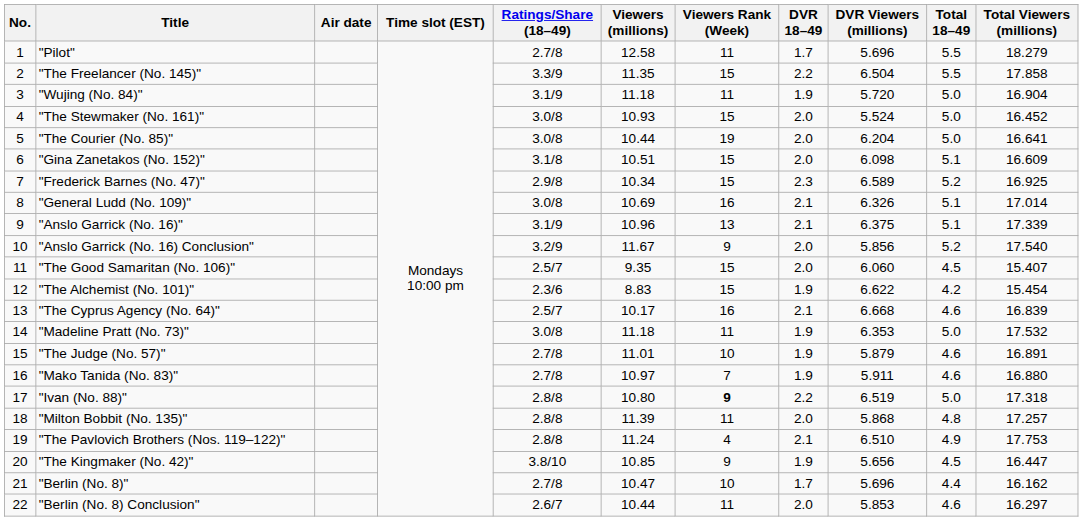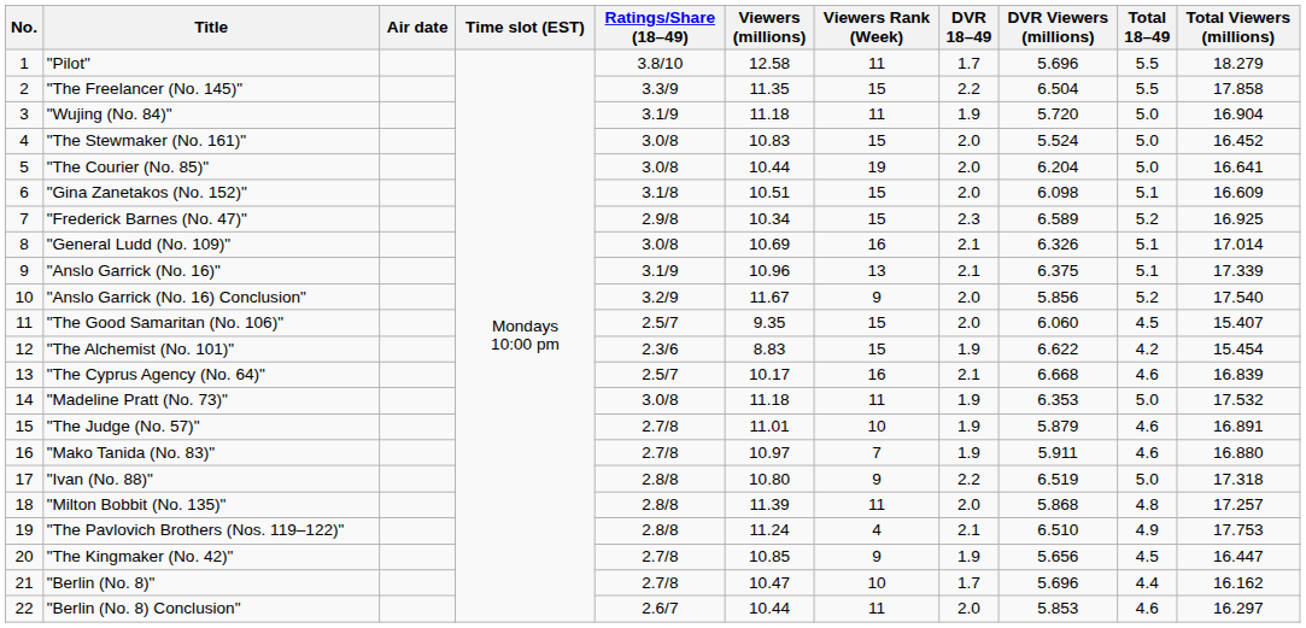 <table class="wikitable plainrowheaders" style="width:100%;">
 <tr>
 <th>No.</th>
 <th>Title</th>
 <th>Air date</th>
 <th>Time slot (EST)</th>
 <th><a href='#'>Ratings/Share</a><br>(18–49)</th>
 <th>Viewers<br>(millions)</th>
 <th>Viewers Rank<br>(Week)</th>
 <th>DVR<br>18–49</th>
 <th>DVR Viewers<br>(millions)</th>
 <th>Total<br>18–49</th>
 <th>Total Viewers<br>(millions)</th>
 </tr>
 <tr>
 <td style="text-align:center">1</td>
 <td>"Pilot"</td>
 <td></td>
 <td style="text-align:center" rowspan=22>Mondays<br>10:00 pm</td>
-<td style="text-align:center">2.7/8</td>
+<td style="text-align:center">3.8/10</td>
 <td style="text-align:center">12.58</td>
 <td style="text-align:center">11</td>
 <td style="text-align:center">1.7</td>
 <td style="text-align:center">5.696</td>
 <td style="text-align:center">5.5</td>
 <td style="text-align:center">18.279</td>
 </tr>
 <tr>
 <td style="text-align:center">2</td>
 <td>"The Freelancer (No. 145)"</td>
 <td></td>
 <td style="text-align:center">3.3/9</td>
 <td style="text-align:center">11.35</td>
 <td style="text-align:center">15</td>
 <td style="text-align:center">2.2</td>
 <td style="text-align:center">6.504</td>
 <td style="text-align:center">5.5</td>
 <td style="text-align:center">17.858</td>
 </tr>
 <tr>
 <td style="text-align:center">3</td>
 <td>"Wujing (No. 84)"</td>
 <td></td>
 <td style="text-align:center">3.1/9</td>
 <td style="text-align:center">11.18</td>
 <td style="text-align:center">11</td>
 <td style="text-align:center">1.9</td>
 <td style="text-align:center">5.720</td>
 <td style="text-align:center">5.0</td>
 <td style="text-align:center">16.904</td>
 </tr>
 <tr>
 <td style="text-align:center">4</td>
 <td>"The Stewmaker (No. 161)"</td>
 <td></td>
 <td style="text-align:center">3.0/8</td>
-<td style="text-align:center">10.93</td>
+<td style="text-align:center">10.83</td>
 <td style="text-align:center">15</td>
 <td style="text-align:center">2.0</td>
 <td style="text-align:center">5.524</td>
 <td style="text-align:center">5.0</td>
 <td style="text-align:center">16.452</td>
 </tr>
 <tr>
 <td style="text-align:center">5</td>
 <td>"The Courier (No. 85)"</td>
 <td></td>
 <td style="text-align:center">3.0/8</td>
 <td style="text-align:center">10.44</td>
 <td style="text-align:center">19</td>
 <td style="text-align:center">2.0</td>
 <td style="text-align:center">6.204</td>
 <td style="text-align:center">5.0</td>
 <td style="text-align:center">16.641</td>
 </tr>
 <tr>
 <td style="text-align:center">6</td>
 <td>"Gina Zanetakos (No. 152)"</td>
 <td></td>
 <td style="text-align:center">3.1/8</td>
 <td style="text-align:center">10.51</td>
 <td style="text-align:center">15</td>
 <td style="text-align:center">2.0</td>
 <td style="text-align:center">6.098</td>
 <td style="text-align:center">5.1</td>
 <td style="text-align:center">16.609</td>
 </tr>
 <tr>
 <td style="text-align:center">7</td>
 <td>"Frederick Barnes (No. 47)"</td>
 <td></td>
 <td style="text-align:center">2.9/8</td>
 <td style="text-align:center">10.34</td>
 <td style="text-align:center">15</td>
 <td style="text-align:center">2.3</td>
 <td style="text-align:center">6.589</td>
 <td style="text-align:center">5.2</td>
 <td style="text-align:center">16.925</td>
 </tr>
 <tr>
 <td style="text-align:center">8</td>
 <td>"General Ludd (No. 109)"</td>
 <td></td>
 <td style="text-align:center">3.0/8</td>
 <td style="text-align:center">10.69</td>
 <td style="text-align:center">16</td>
 <td style="text-align:center">2.1</td>
 <td style="text-align:center">6.326</td>
 <td style="text-align:center">5.1</td>
 <td style="text-align:center">17.014</td>
 </tr>
 <tr>
 <td style="text-align:center">9</td>
 <td>"Anslo Garrick (No. 16)"</td>
 <td></td>
 <td style="text-align:center">3.1/9</td>
 <td style="text-align:center">10.96</td>
 <td style="text-align:center">13</td>
 <td style="text-align:center">2.1</td>
 <td style="text-align:center">6.375</td>
 <td style="text-align:center">5.1</td>
 <td style="text-align:center">17.339</td>
 </tr>
 <tr>
 <td style="text-align:center">10</td>
 <td>"Anslo Garrick (No. 16) Conclusion"</td>
 <td></td>
 <td style="text-align:center">3.2/9</td>
 <td style="text-align:center">11.67</td>
 <td style="text-align:center">9</td>
 <td style="text-align:center">2.0</td>
 <td style="text-align:center">5.856</td>
 <td style="text-align:center">5.2</td>
 <td style="text-align:center">17.540</td>
 </tr>
 <tr>
 <td style="text-align:center">11</td>
 <td>"The Good Samaritan (No. 106)"</td>
 <td></td>
 <td style="text-align:center">2.5/7</td>
 <td style="text-align:center">9.35</td>
 <td style="text-align:center">15</td>
 <td style="text-align:center">2.0</td>
 <td style="text-align:center">6.060</td>
 <td style="text-align:center">4.5</td>
 <td style="text-align:center">15.407</td>
 </tr>
 <tr>
 <td style="text-align:center">12</td>
 <td>"The Alchemist (No. 101)"</td>
 <td></td>
 <td style="text-align:center">2.3/6</td>
 <td style="text-align:center">8.83</td>
 <td style="text-align:center">15</td>
 <td style="text-align:center">1.9</td>
 <td style="text-align:center">6.622</td>
 <td style="text-align:center">4.2</td>
 <td style="text-align:center">15.454</td>
 </tr>
 <tr>
 <td style="text-align:center">13</td>
 <td>"The Cyprus Agency (No. 64)"</td>
 <td></td>
 <td style="text-align:center">2.5/7</td>
 <td style="text-align:center">10.17</td>
 <td style="text-align:center">16</td>
 <td style="text-align:center">2.1</td>
 <td style="text-align:center">6.668</td>
 <td style="text-align:center">4.6</td>
 <td style="text-align:center">16.839</td>
 </tr>
 <tr>
 <td style="text-align:center">14</td>
 <td>"Madeline Pratt (No. 73)"</td>
 <td></td>
 <td style="text-align:center">3.0/8</td>
 <td style="text-align:center">11.18</td>
 <td style="text-align:center">11</td>
 <td style="text-align:center">1.9</td>
 <td style="text-align:center">6.353</td>
 <td style="text-align:center">5.0</td>
 <td style="text-align:center">17.532</td>
 </tr>
 <tr>
 <td style="text-align:center">15</td>
 <td>"The Judge (No. 57)"</td>
 <td></td>
 <td style="text-align:center">2.7/8</td>
 <td style="text-align:center">11.01</td>
 <td style="text-align:center">10</td>
 <td style="text-align:center">1.9</td>
 <td style="text-align:center">5.879</td>
 <td style="text-align:center">4.6</td>
 <td style="text-align:center">16.891</td>
 </tr>
 <tr>
 <td style="text-align:center">16</td>
 <td>"Mako Tanida (No. 83)"</td>
 <td></td>
 <td style="text-align:center">2.7/8</td>
 <td style="text-align:center">10.97</td>
 <td style="text-align:center">7</td>
 <td style="text-align:center">1.9</td>
 <td style="text-align:center">5.911</td>
 <td style="text-align:center">4.6</td>
 <td style="text-align:center">16.880</td>
 </tr>
 <tr>
 <td style="text-align:center">17</td>
 <td>"Ivan (No. 88)"</td>
 <td></td>
 <td style="text-align:center">2.8/8</td>
 <td style="text-align:center">10.80</td>
-<td style="text-align:center"><strong>9</strong></td>
+<td style="text-align:center">9</td>
 <td style="text-align:center">2.2</td>
 <td style="text-align:center">6.519</td>
 <td style="text-align:center">5.0</td>
 <td style="text-align:center">17.318</td>
 </tr>
 <tr>
 <td style="text-align:center">18</td>
 <td>"Milton Bobbit (No. 135)"</td>
 <td></td>
 <td style="text-align:center">2.8/8</td>
 <td style="text-align:center">11.39</td>
 <td style="text-align:center">11</td>
 <td style="text-align:center">2.0</td>
 <td style="text-align:center">5.868</td>
 <td style="text-align:center">4.8</td>
 <td style="text-align:center">17.257</td>
 </tr>
 <tr>
 <td style="text-align:center">19</td>
 <td>"The Pavlovich Brothers (Nos. 119–122)"</td>
 <td></td>
 <td style="text-align:center">2.8/8</td>
 <td style="text-align:center">11.24</td>
 <td style="text-align:center">4</td>
 <td style="text-align:center">2.1</td>
 <td style="text-align:center">6.510</td>
 <td style="text-align:center">4.9</td>
 <td style="text-align:center">17.753</td>
 </tr>
 <tr>
 <td style="text-align:center">20</td>
 <td>"The Kingmaker (No. 42)"</td>
 <td></td>
-<td style="text-align:center">3.8/10</td>
+<td style="text-align:center">2.7/8</td>
 <td style="text-align:center">10.85</td>
 <td style="text-align:center">9</td>
 <td style="text-align:center">1.9</td>
 <td style="text-align:center">5.656</td>
 <td style="text-align:center">4.5</td>
 <td style="text-align:center">16.447</td>
 </tr>
 <tr>
 <td style="text-align:center">21</td>
 <td>"Berlin (No. 8)"</td>
 <td></td>
 <td style="text-align:center">2.7/8</td>
 <td style="text-align:center">10.47</td>
 <td style="text-align:center">10</td>
 <td style="text-align:center">1.7</td>
 <td style="text-align:center">5.696</td>
 <td style="text-align:center">4.4</td>
 <td style="text-align:center">16.162</td>
 </tr>
 <tr>
 <td style="text-align:center">22</td>
 <td>"Berlin (No. 8) Conclusion"</td>
 <td></td>
 <td style="text-align:center">2.6/7</td>
 <td style="text-align:center">10.44</td>
 <td style="text-align:center">11</td>
 <td style="text-align:center">2.0</td>
 <td style="text-align:center">5.853</td>
 <td style="text-align:center">4.6</td>
 <td style="text-align:center">16.297</td>
 </tr>
 </table>
